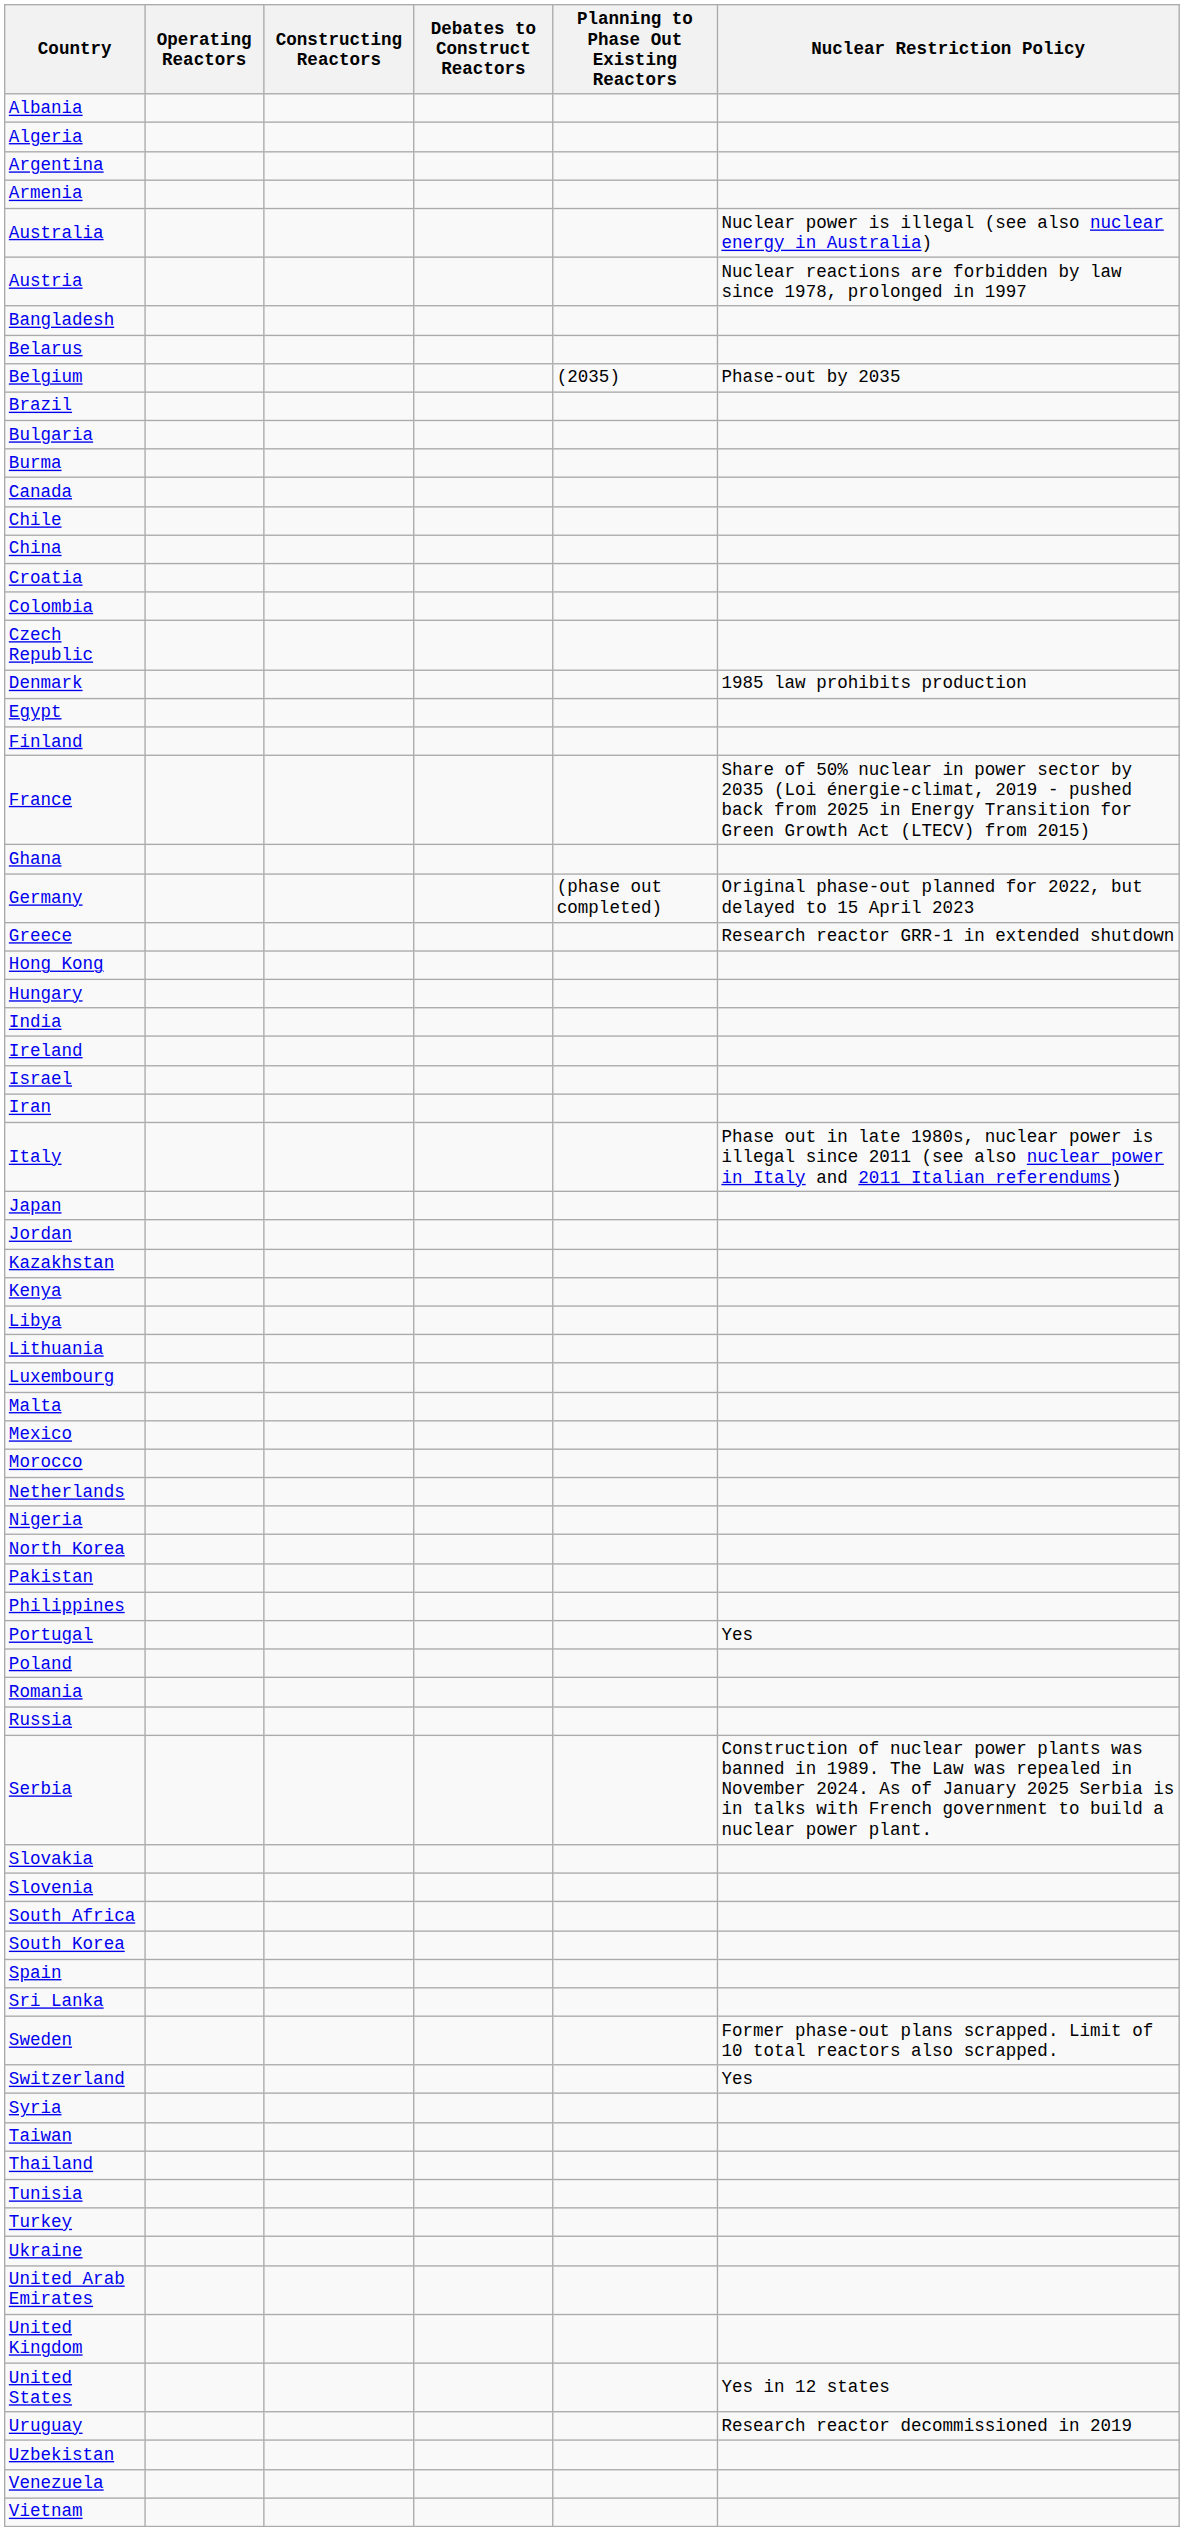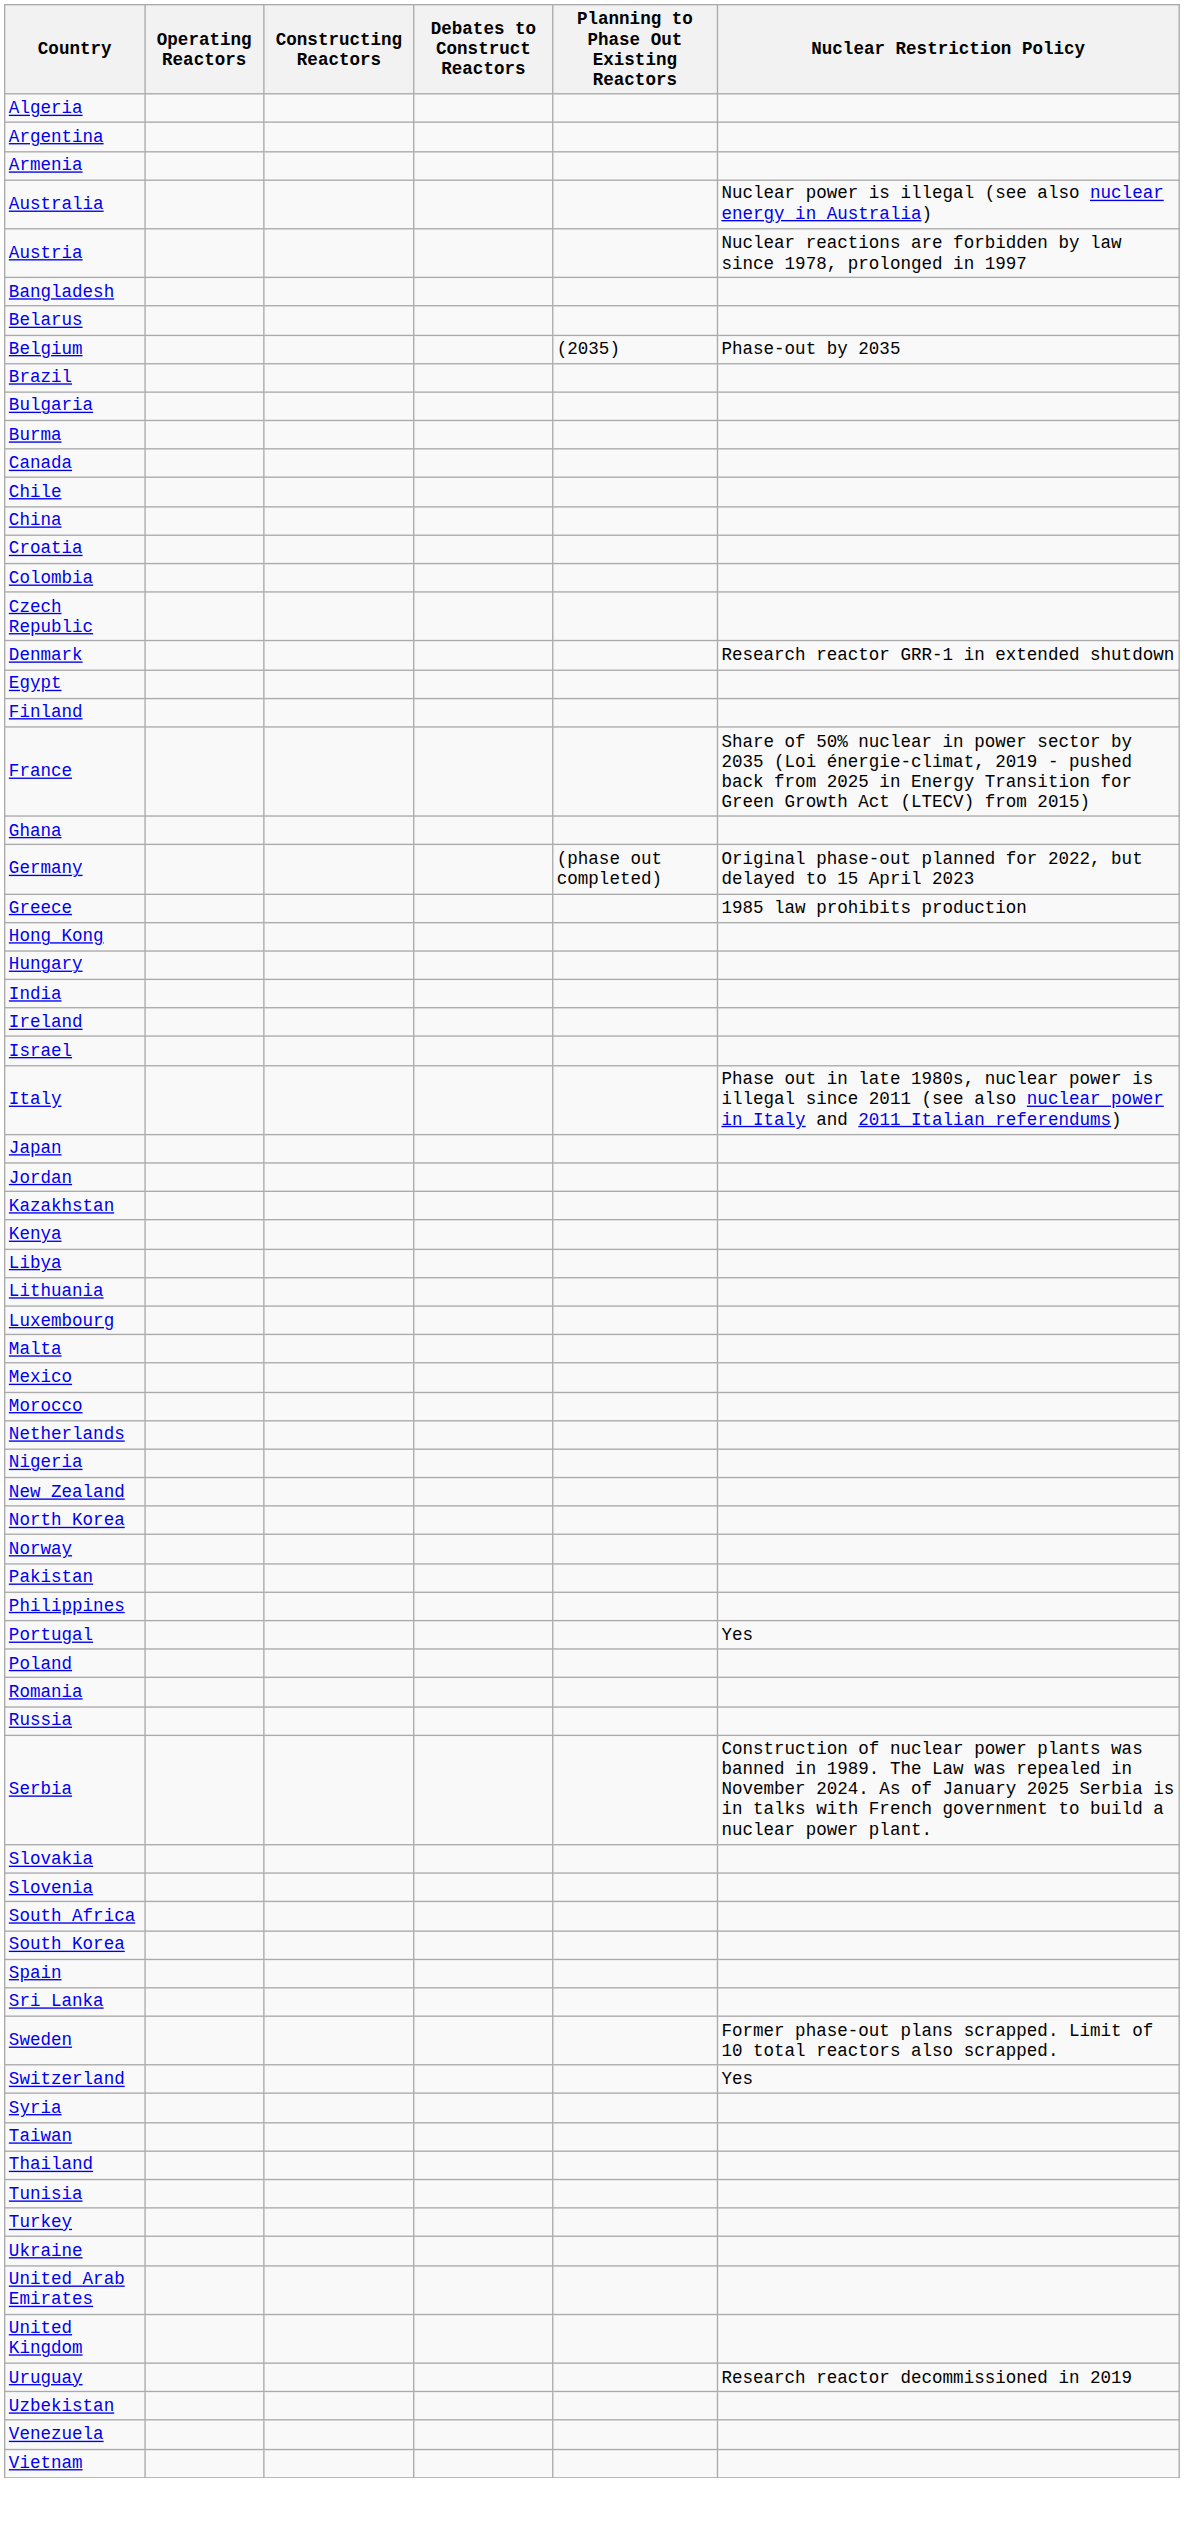 <table class="wikitable sortable">
 <tr>
 <th>Country</th>
 <th>Operating Reactors</th>
 <th>Constructing Reactors</th>
 <th>Debates to Construct Reactors</th>
 <th>Planning to Phase Out Existing Reactors</th>
 <th>Nuclear Restriction Policy</th>
-</tr>
-<tr>
-<td><a href='#'>Albania</a></td>
-<td></td>
-<td></td>
-<td></td>
-<td></td>
-<td></td>
 </tr>
 <tr>
 <td><a href='#'>Algeria</a></td>
 <td></td>
 <td></td>
 <td></td>
 <td></td>
 <td></td>
 </tr>
 <tr>
 <td><a href='#'>Argentina</a></td>
 <td></td>
 <td></td>
 <td></td>
 <td></td>
 <td></td>
 </tr>
 <tr>
 <td><a href='#'>Armenia</a></td>
 <td></td>
 <td></td>
 <td></td>
 <td></td>
 <td></td>
 </tr>
 <tr>
 <td><a href='#'>Australia</a></td>
 <td></td>
 <td></td>
 <td></td>
 <td></td>
 <td>Nuclear power is illegal (see also <a href='#'>nuclear energy in Australia</a>)</td>
 </tr>
 <tr>
 <td><a href='#'>Austria</a></td>
 <td></td>
 <td></td>
 <td></td>
 <td></td>
 <td>Nuclear reactions are forbidden by law since 1978, prolonged in 1997</td>
 </tr>
 <tr>
 <td><a href='#'>Bangladesh</a></td>
 <td></td>
 <td></td>
 <td></td>
 <td></td>
 <td></td>
 </tr>
 <tr>
 <td><a href='#'>Belarus</a></td>
 <td></td>
 <td></td>
 <td></td>
 <td></td>
 <td></td>
 </tr>
 <tr>
 <td><a href='#'>Belgium</a></td>
 <td></td>
 <td></td>
 <td></td>
 <td> (2035)</td>
 <td>Phase-out by 2035</td>
 </tr>
 <tr>
 <td><a href='#'>Brazil</a></td>
 <td></td>
 <td></td>
 <td></td>
 <td></td>
 <td></td>
 </tr>
 <tr>
 <td><a href='#'>Bulgaria</a></td>
 <td></td>
 <td></td>
 <td></td>
 <td></td>
 <td></td>
 </tr>
 <tr>
 <td><a href='#'>Burma</a></td>
 <td></td>
 <td></td>
 <td></td>
 <td></td>
 <td></td>
 </tr>
 <tr>
 <td><a href='#'>Canada</a></td>
 <td></td>
 <td></td>
 <td></td>
 <td></td>
 <td></td>
 </tr>
 <tr>
 <td><a href='#'>Chile</a></td>
 <td></td>
 <td></td>
 <td></td>
 <td></td>
 <td></td>
 </tr>
 <tr>
 <td><a href='#'>China</a></td>
 <td></td>
 <td></td>
 <td></td>
 <td></td>
 <td></td>
 </tr>
 <tr>
 <td><a href='#'>Croatia</a></td>
 <td></td>
 <td></td>
 <td></td>
 <td></td>
 <td></td>
 </tr>
 <tr>
 <td><a href='#'>Colombia</a></td>
 <td></td>
 <td></td>
 <td></td>
 <td></td>
 <td></td>
 </tr>
 <tr>
 <td><a href='#'>Czech Republic</a></td>
 <td></td>
 <td></td>
 <td></td>
 <td></td>
 <td></td>
 </tr>
 <tr>
 <td><a href='#'>Denmark</a></td>
 <td></td>
 <td></td>
 <td></td>
 <td></td>
-<td>1985 law prohibits production</td>
+<td>Research reactor GRR-1 in extended shutdown</td>
 </tr>
 <tr>
 <td><a href='#'>Egypt</a></td>
 <td></td>
 <td></td>
 <td></td>
 <td></td>
 <td></td>
 </tr>
 <tr>
 <td><a href='#'>Finland</a></td>
 <td></td>
 <td></td>
 <td></td>
 <td></td>
 <td></td>
 </tr>
 <tr>
 <td><a href='#'>France</a></td>
 <td></td>
 <td></td>
 <td></td>
 <td></td>
 <td>Share of 50% nuclear in power sector by 2035 (Loi énergie-climat, 2019 - pushed back from 2025 in Energy Transition for Green Growth Act (LTECV) from 2015)</td>
 </tr>
 <tr>
 <td><a href='#'>Ghana</a></td>
 <td></td>
 <td></td>
 <td></td>
 <td></td>
 <td></td>
 </tr>
 <tr>
 <td><a href='#'>Germany</a></td>
 <td></td>
 <td></td>
 <td></td>
 <td> (phase out completed)</td>
 <td>Original phase-out planned for 2022, but delayed to 15 April 2023</td>
 </tr>
 <tr>
 <td><a href='#'>Greece</a></td>
 <td></td>
 <td></td>
 <td></td>
 <td></td>
-<td>Research reactor GRR-1 in extended shutdown</td>
+<td>1985 law prohibits production</td>
 </tr>
 <tr>
 <td><a href='#'>Hong Kong</a></td>
 <td></td>
 <td></td>
 <td></td>
 <td></td>
 <td></td>
 </tr>
 <tr>
 <td><a href='#'>Hungary</a></td>
 <td></td>
 <td></td>
 <td></td>
 <td></td>
 <td></td>
 </tr>
 <tr>
 <td><a href='#'>India</a></td>
 <td></td>
 <td></td>
 <td></td>
 <td></td>
 <td></td>
 </tr>
 <tr>
 <td><a href='#'>Ireland</a></td>
 <td></td>
 <td></td>
 <td></td>
 <td></td>
 <td></td>
 </tr>
 <tr>
 <td><a href='#'>Israel</a></td>
-<td></td>
-<td></td>
-<td></td>
-<td></td>
-<td></td>
-</tr>
-<tr>
-<td><a href='#'>Iran</a></td>
 <td></td>
 <td></td>
 <td></td>
 <td></td>
 <td></td>
 </tr>
 <tr>
 <td><a href='#'>Italy</a></td>
 <td></td>
 <td></td>
 <td></td>
 <td></td>
 <td>Phase out in late 1980s, nuclear power is illegal since 2011 (see also <a href='#'>nuclear power in Italy</a> and <a href='#'>2011 Italian referendums</a>)</td>
 </tr>
 <tr>
 <td><a href='#'>Japan</a></td>
 <td></td>
 <td></td>
 <td></td>
 <td></td>
 <td></td>
 </tr>
 <tr>
 <td><a href='#'>Jordan</a></td>
 <td></td>
 <td></td>
 <td></td>
 <td></td>
 <td></td>
 </tr>
 <tr>
 <td><a href='#'>Kazakhstan</a></td>
 <td></td>
 <td></td>
 <td></td>
 <td></td>
 <td></td>
 </tr>
 <tr>
 <td><a href='#'>Kenya</a></td>
 <td></td>
 <td></td>
 <td></td>
 <td></td>
 <td></td>
 </tr>
 <tr>
 <td><a href='#'>Libya</a></td>
 <td></td>
 <td></td>
 <td></td>
 <td></td>
 <td></td>
 </tr>
 <tr>
 <td><a href='#'>Lithuania</a></td>
 <td></td>
 <td></td>
 <td></td>
 <td></td>
 <td></td>
 </tr>
 <tr>
 <td><a href='#'>Luxembourg</a></td>
 <td></td>
 <td></td>
 <td></td>
 <td></td>
 <td></td>
 </tr>
 <tr>
 <td><a href='#'>Malta</a></td>
 <td></td>
 <td></td>
 <td></td>
 <td></td>
 <td></td>
 </tr>
 <tr>
 <td><a href='#'>Mexico</a></td>
 <td></td>
 <td></td>
 <td></td>
 <td></td>
 <td></td>
 </tr>
 <tr>
 <td><a href='#'>Morocco</a></td>
 <td></td>
 <td></td>
 <td></td>
 <td></td>
 <td></td>
 </tr>
 <tr>
 <td><a href='#'>Netherlands</a></td>
 <td></td>
 <td></td>
 <td></td>
 <td></td>
 <td></td>
 </tr>
 <tr>
 <td><a href='#'>Nigeria</a></td>
 <td></td>
 <td></td>
 <td></td>
 <td></td>
 <td></td>
 </tr>
 <tr>
+<td><a href='#'>New Zealand</a></td>
+<td></td>
+<td></td>
+<td></td>
+<td></td>
+<td></td>
+</tr>
+<tr>
 <td><a href='#'>North Korea</a></td>
+<td></td>
+<td></td>
+<td></td>
+<td></td>
+<td></td>
+</tr>
+<tr>
+<td><a href='#'>Norway</a></td>
 <td></td>
 <td></td>
 <td></td>
 <td></td>
 <td></td>
 </tr>
 <tr>
 <td><a href='#'>Pakistan</a></td>
 <td></td>
 <td></td>
 <td></td>
 <td></td>
 <td></td>
 </tr>
 <tr>
 <td><a href='#'>Philippines</a></td>
 <td></td>
 <td></td>
 <td></td>
 <td></td>
 <td></td>
 </tr>
 <tr>
 <td><a href='#'>Portugal</a></td>
 <td></td>
 <td></td>
 <td></td>
 <td></td>
 <td>Yes</td>
 </tr>
 <tr>
 <td><a href='#'>Poland</a></td>
 <td></td>
 <td></td>
 <td></td>
 <td></td>
 <td></td>
 </tr>
 <tr>
 <td><a href='#'>Romania</a></td>
 <td></td>
 <td></td>
 <td></td>
 <td></td>
 <td></td>
 </tr>
 <tr>
 <td><a href='#'>Russia</a></td>
 <td></td>
 <td></td>
 <td></td>
 <td></td>
 <td></td>
 </tr>
 <tr>
 <td><a href='#'>Serbia</a></td>
 <td></td>
 <td></td>
 <td></td>
 <td></td>
 <td>Construction of nuclear power plants was banned in 1989. The Law was repealed in November 2024. As of January 2025 Serbia is in talks with French government to build a nuclear power plant.</td>
 </tr>
 <tr>
 <td><a href='#'>Slovakia</a></td>
 <td></td>
 <td></td>
 <td></td>
 <td></td>
 <td></td>
 </tr>
 <tr>
 <td><a href='#'>Slovenia</a></td>
 <td></td>
 <td></td>
 <td></td>
 <td></td>
 <td></td>
 </tr>
 <tr>
 <td><a href='#'>South Africa</a></td>
 <td></td>
 <td></td>
 <td></td>
 <td></td>
 <td></td>
 </tr>
 <tr>
 <td><a href='#'>South Korea</a></td>
 <td></td>
 <td></td>
 <td></td>
 <td></td>
 <td></td>
 </tr>
 <tr>
 <td><a href='#'>Spain</a></td>
 <td></td>
 <td></td>
 <td></td>
 <td></td>
 <td></td>
 </tr>
 <tr>
 <td><a href='#'>Sri Lanka</a></td>
 <td></td>
 <td></td>
 <td></td>
 <td></td>
 <td></td>
 </tr>
 <tr>
 <td><a href='#'>Sweden</a></td>
 <td></td>
 <td></td>
 <td></td>
 <td></td>
 <td>Former phase-out plans scrapped. Limit of 10 total reactors also scrapped.</td>
 </tr>
 <tr>
 <td><a href='#'>Switzerland</a></td>
 <td></td>
 <td></td>
 <td></td>
 <td></td>
 <td>Yes </td>
 </tr>
 <tr>
 <td><a href='#'>Syria</a></td>
 <td></td>
 <td></td>
 <td></td>
 <td></td>
 <td></td>
 </tr>
 <tr>
 <td><a href='#'>Taiwan</a></td>
 <td></td>
 <td></td>
 <td></td>
 <td></td>
 <td></td>
 </tr>
 <tr>
 <td><a href='#'>Thailand</a></td>
 <td></td>
 <td></td>
 <td></td>
 <td></td>
 <td></td>
 </tr>
 <tr>
 <td><a href='#'>Tunisia</a></td>
 <td></td>
 <td></td>
 <td></td>
 <td></td>
 <td></td>
 </tr>
 <tr>
 <td><a href='#'>Turkey</a></td>
 <td></td>
 <td></td>
 <td></td>
 <td></td>
 <td></td>
 </tr>
 <tr>
 <td><a href='#'>Ukraine</a></td>
 <td></td>
 <td></td>
 <td></td>
 <td></td>
 <td></td>
 </tr>
 <tr>
 <td><a href='#'>United Arab Emirates</a></td>
 <td></td>
 <td></td>
 <td></td>
 <td></td>
 <td></td>
 </tr>
 <tr>
 <td><a href='#'>United Kingdom</a></td>
 <td></td>
 <td></td>
 <td></td>
 <td></td>
 <td></td>
 </tr>
 <tr>
-<td><a href='#'>United States</a></td>
-<td></td>
-<td></td>
-<td></td>
-<td></td>
-<td>Yes in 12 states</td>
-</tr>
-<tr>
 <td><a href='#'>Uruguay</a></td>
 <td></td>
 <td></td>
 <td></td>
 <td></td>
 <td>Research reactor decommissioned in 2019</td>
 </tr>
 <tr>
 <td><a href='#'>Uzbekistan</a></td>
 <td></td>
 <td></td>
 <td></td>
 <td></td>
 </tr>
 <tr>
 <td><a href='#'>Venezuela</a></td>
 <td></td>
 <td></td>
 <td></td>
 <td></td>
 <td></td>
 </tr>
 <tr>
 <td><a href='#'>Vietnam</a></td>
 <td></td>
 <td></td>
 <td></td>
 <td></td>
 <td></td>
 </tr>
 </table>
